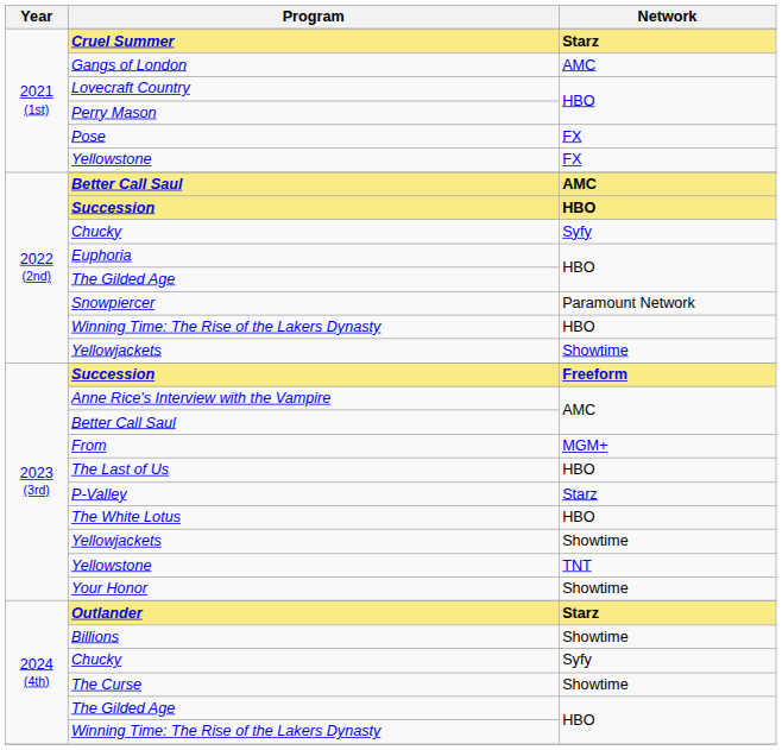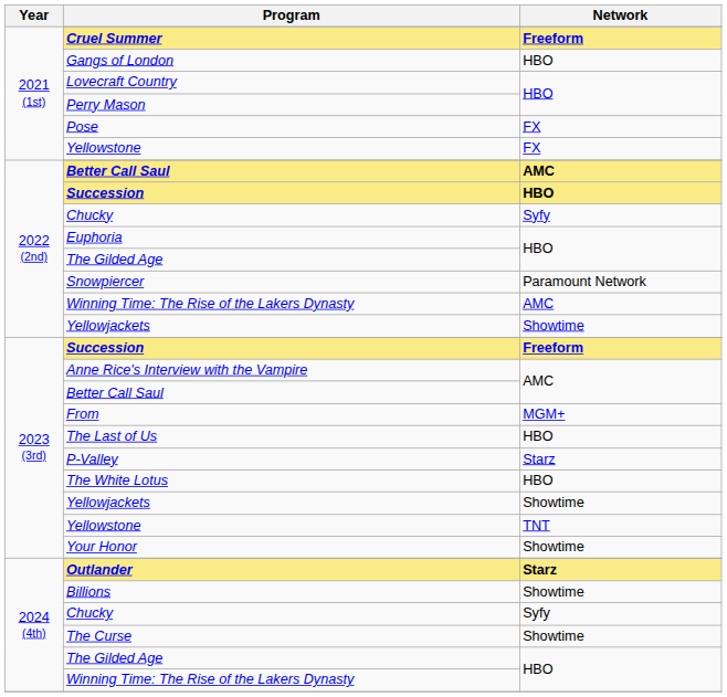 <table class="wikitable" style="width:65%;">
 <tr>
 <th>Year</th>
 <th>Program</th>
 <th>Network</th>
 </tr>
 <tr>
 <td rowspan="7" style="text-align:center"><a href='#'>2021</a><br><small><a href='#'>(1st)</a></small><br></td>
 </tr>
 <tr style="background:#FAEB86;">
 <td><strong><em><a href='#'>Cruel Summer</a></em></strong></td>
-<td><strong>Starz</strong></td>
+<td><strong><a href='#'>Freeform</a></strong></td>
 </tr>
 <tr>
 <td><em><a href='#'>Gangs of London</a></em></td>
-<td><a href='#'>AMC</a></td>
+<td>HBO</td>
 </tr>
 <tr>
 <td><em><a href='#'>Lovecraft Country</a></em></td>
 <td rowspan="2"><a href='#'>HBO</a></td>
 </tr>
 <tr>
 <td><em><a href='#'>Perry Mason</a></em></td>
 </tr>
 <tr>
 <td><em><a href='#'>Pose</a></em></td>
 <td><a href='#'>FX</a></td>
 </tr>
 <tr>
 <td><em><a href='#'>Yellowstone</a></em></td>
 <td><a href='#'>FX</a></td>
 </tr>
 <tr>
 <td rowspan="9" style="text-align:center"><a href='#'>2022</a><br><small><a href='#'>(2nd)</a></small><br></td>
 </tr>
 <tr style="background:#FAEB86;">
 <td><strong><em><a href='#'>Better Call Saul</a></em></strong></td>
 <td><strong>AMC</strong></td>
 </tr>
 <tr style="background:#FAEB86;">
 <td><strong><em><a href='#'>Succession</a></em></strong></td>
 <td><strong>HBO</strong></td>
 </tr>
 <tr>
 <td><em><a href='#'>Chucky</a></em></td>
 <td><a href='#'>Syfy</a></td>
 </tr>
 <tr>
 <td><em><a href='#'>Euphoria</a></em></td>
 <td rowspan="2">HBO</td>
 </tr>
 <tr>
 <td><em><a href='#'>The Gilded Age</a></em></td>
 </tr>
 <tr>
 <td><em><a href='#'>Snowpiercer</a></em></td>
 <td>Paramount Network</td>
 </tr>
 <tr>
 <td><em><a href='#'>Winning Time: The Rise of the Lakers Dynasty</a></em></td>
-<td>HBO</td>
+<td><a href='#'>AMC</a></td>
 </tr>
 <tr>
 <td><em><a href='#'>Yellowjackets</a></em></td>
 <td><a href='#'>Showtime</a></td>
 </tr>
 <tr>
 <td rowspan="11" style="text-align:center"><a href='#'>2023</a><br><small><a href='#'>(3rd)</a></small><br></td>
 </tr>
 <tr style="background:#FAEB86;">
 <td><strong><em><a href='#'>Succession</a></em></strong></td>
 <td><strong><a href='#'>Freeform</a></strong></td>
 </tr>
 <tr>
 <td><em><a href='#'>Anne Rice's Interview with the Vampire</a></em></td>
 <td rowspan="2">AMC</td>
 </tr>
 <tr>
 <td><em><a href='#'>Better Call Saul</a></em></td>
 </tr>
 <tr>
 <td><em><a href='#'>From</a></em></td>
 <td><a href='#'>MGM+</a></td>
 </tr>
 <tr>
 <td><em><a href='#'>The Last of Us</a></em></td>
 <td>HBO</td>
 </tr>
 <tr>
 <td><em><a href='#'>P-Valley</a></em></td>
 <td><a href='#'>Starz</a></td>
 </tr>
 <tr>
 <td><em><a href='#'>The White Lotus</a></em></td>
 <td>HBO</td>
 </tr>
 <tr>
 <td><em><a href='#'>Yellowjackets</a></em></td>
 <td>Showtime</td>
 </tr>
 <tr>
 <td><em><a href='#'>Yellowstone</a></em></td>
 <td><a href='#'>TNT</a></td>
 </tr>
 <tr>
 <td><em><a href='#'>Your Honor</a></em></td>
 <td>Showtime</td>
 </tr>
 <tr>
 <td rowspan="7" style="text-align:center"><a href='#'>2024</a><br><small><a href='#'>(4th)</a></small><br></td>
 </tr>
 <tr style="background:#FAEB86;">
 <td><strong><em><a href='#'>Outlander</a></em></strong></td>
 <td><strong>Starz</strong></td>
 </tr>
 <tr>
 <td><em><a href='#'>Billions</a></em></td>
 <td>Showtime</td>
 </tr>
 <tr>
 <td><em><a href='#'>Chucky</a></em></td>
 <td>Syfy</td>
 </tr>
 <tr>
 <td><em><a href='#'>The Curse</a></em></td>
 <td>Showtime</td>
 </tr>
 <tr>
 <td><em><a href='#'>The Gilded Age</a></em></td>
 <td rowspan="2">HBO</td>
 </tr>
 <tr>
 <td><em><a href='#'>Winning Time: The Rise of the Lakers Dynasty</a></em></td>
 </tr>
 <tr>
 </tr>
 </table>
